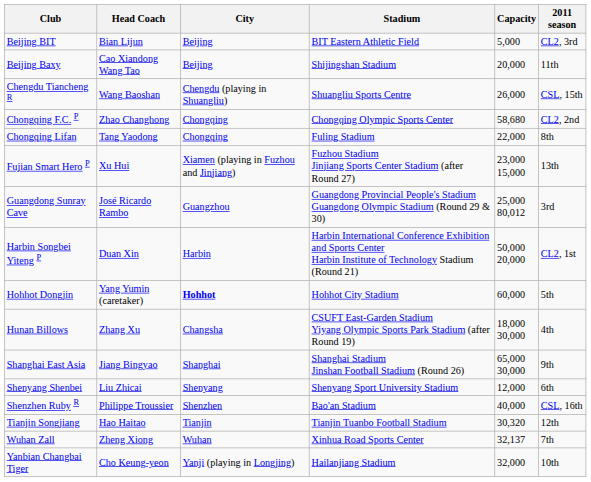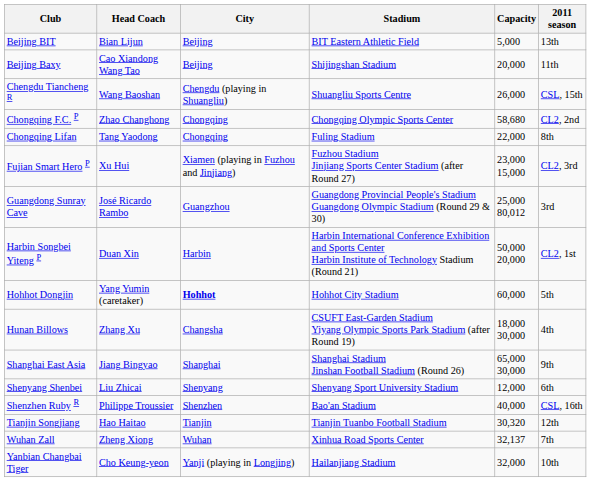 <table class="wikitable sortable" style="font-size:95%">
 <tr>
 <th>Club</th>
 <th>Head Coach</th>
 <th>City</th>
 <th>Stadium</th>
 <th>Capacity</th>
 <th>2011 season</th>
 </tr>
 <tr>
 <td><a href='#'>Beijing BIT</a></td>
 <td> <a href='#'>Bian Lijun</a></td>
 <td><a href='#'>Beijing</a></td>
 <td><a href='#'>BIT Eastern Athletic Field</a></td>
 <td>5,000</td>
-<td><a href='#'>CL2</a>, 3rd</td>
+<td>13th</td>
 </tr>
 <tr>
 <td><a href='#'>Beijing Baxy</a></td>
 <td> <a href='#'>Cao Xiandong</a><br>  <a href='#'>Wang Tao</a></td>
 <td><a href='#'>Beijing</a></td>
 <td><a href='#'>Shijingshan Stadium</a></td>
 <td>20,000</td>
 <td>11th</td>
 </tr>
 <tr>
 <td><a href='#'>Chengdu Tiancheng</a> <sup><a href='#'>R</a></sup></td>
 <td> <a href='#'>Wang Baoshan</a></td>
 <td><a href='#'>Chengdu</a> (playing in <a href='#'>Shuangliu</a>)</td>
 <td><a href='#'>Shuangliu Sports Centre</a></td>
 <td>26,000</td>
 <td><a href='#'>CSL</a>, 15th</td>
 </tr>
 <tr>
 <td><a href='#'>Chongqing F.C.</a> <sup><a href='#'>P</a></sup></td>
 <td> <a href='#'>Zhao Changhong</a></td>
 <td><a href='#'>Chongqing</a></td>
 <td><a href='#'>Chongqing Olympic Sports Center</a></td>
 <td>58,680</td>
 <td><a href='#'>CL2</a>, 2nd</td>
 </tr>
 <tr>
 <td><a href='#'>Chongqing Lifan</a></td>
 <td> <a href='#'>Tang Yaodong</a></td>
 <td><a href='#'>Chongqing</a></td>
 <td><a href='#'>Fuling Stadium</a></td>
 <td>22,000</td>
 <td>8th</td>
 </tr>
 <tr>
 <td><a href='#'>Fujian Smart Hero</a> <sup><a href='#'>P</a></sup></td>
 <td> <a href='#'>Xu Hui</a></td>
 <td><a href='#'>Xiamen</a> (playing in <a href='#'>Fuzhou</a> and <a href='#'>Jinjiang</a>)</td>
 <td><a href='#'>Fuzhou Stadium</a><br><a href='#'>Jinjiang Sports Center Stadium</a> (after Round 27)</td>
 <td>23,000<br>15,000</td>
-<td>13th</td>
+<td><a href='#'>CL2</a>, 3rd</td>
 </tr>
 <tr>
 <td><a href='#'>Guangdong Sunray Cave</a></td>
 <td> <a href='#'>José Ricardo Rambo</a></td>
 <td><a href='#'>Guangzhou</a></td>
 <td><a href='#'>Guangdong Provincial People's Stadium</a><br><a href='#'>Guangdong Olympic Stadium</a> (Round 29 & 30)</td>
 <td>25,000<br>80,012</td>
 <td>3rd</td>
 </tr>
 <tr>
 <td><a href='#'>Harbin Songbei Yiteng</a> <sup><a href='#'>P</a></sup></td>
 <td> <a href='#'>Duan Xin</a></td>
 <td><a href='#'>Harbin</a></td>
 <td><a href='#'>Harbin International Conference Exhibition and Sports Center</a><br><a href='#'>Harbin Institute of Technology</a> Stadium (Round 21)</td>
 <td>50,000<br>20,000</td>
 <td><a href='#'>CL2</a>, 1st</td>
 </tr>
 <tr>
 <td><a href='#'>Hohhot Dongjin</a></td>
 <td> <a href='#'>Yang Yumin</a> (caretaker)</td>
 <td><strong><a href='#'>Hohhot</a></strong></td>
 <td><a href='#'>Hohhot City Stadium</a></td>
 <td>60,000</td>
 <td>5th</td>
 </tr>
 <tr>
 <td><a href='#'>Hunan Billows</a></td>
 <td> <a href='#'>Zhang Xu</a></td>
 <td><a href='#'>Changsha</a></td>
 <td><a href='#'>CSUFT East-Garden Stadium</a><br><a href='#'>Yiyang Olympic Sports Park Stadium</a> (after Round 19)</td>
 <td>18,000<br>30,000</td>
 <td>4th</td>
 </tr>
 <tr>
 <td><a href='#'>Shanghai East Asia</a></td>
 <td> <a href='#'>Jiang Bingyao</a></td>
 <td><a href='#'>Shanghai</a></td>
 <td><a href='#'>Shanghai Stadium</a><br><a href='#'>Jinshan Football Stadium</a> (Round 26)</td>
 <td>65,000<br>30,000</td>
 <td>9th</td>
 </tr>
 <tr>
 <td><a href='#'>Shenyang Shenbei</a></td>
 <td> <a href='#'>Liu Zhicai</a></td>
 <td><a href='#'>Shenyang</a></td>
 <td><a href='#'>Shenyang Sport University Stadium</a></td>
 <td>12,000</td>
 <td>6th</td>
 </tr>
 <tr>
 <td><a href='#'>Shenzhen Ruby</a> <sup><a href='#'>R</a></sup></td>
 <td> <a href='#'>Philippe Troussier</a></td>
 <td><a href='#'>Shenzhen</a></td>
 <td><a href='#'>Bao'an Stadium</a></td>
 <td>40,000</td>
 <td><a href='#'>CSL</a>, 16th</td>
 </tr>
 <tr>
 <td><a href='#'>Tianjin Songjiang</a></td>
 <td> <a href='#'>Hao Haitao</a></td>
 <td><a href='#'>Tianjin</a></td>
 <td><a href='#'>Tianjin Tuanbo Football Stadium</a></td>
 <td>30,320</td>
 <td>12th</td>
 </tr>
 <tr>
 <td><a href='#'>Wuhan Zall</a></td>
 <td> <a href='#'>Zheng Xiong</a></td>
 <td><a href='#'>Wuhan</a></td>
 <td><a href='#'>Xinhua Road Sports Center</a></td>
 <td>32,137</td>
 <td>7th</td>
 </tr>
 <tr>
 <td><a href='#'>Yanbian Changbai Tiger</a></td>
 <td> <a href='#'>Cho Keung-yeon</a></td>
 <td><a href='#'>Yanji</a> (playing in <a href='#'>Longjing</a>)</td>
 <td><a href='#'>Hailanjiang Stadium</a></td>
 <td>32,000</td>
 <td>10th</td>
 </tr>
 </table>
